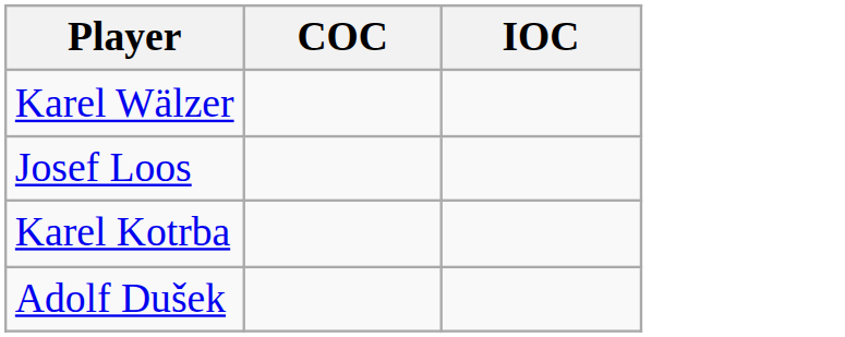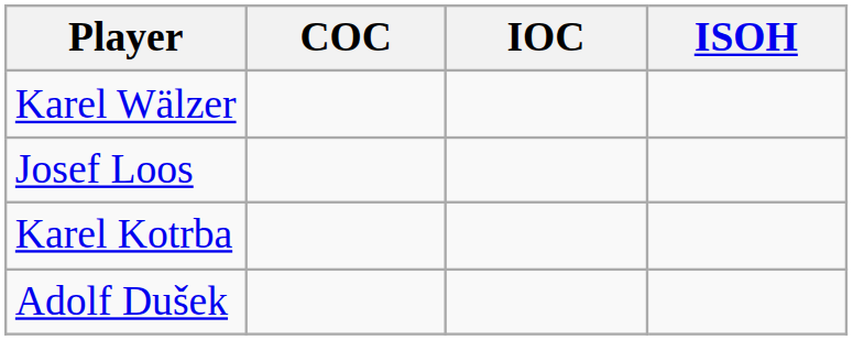 <table class="wikitable">
 <tr>
 <th>Player</th>
 <th width=70>COC</th>
 <th width=70>IOC</th>
+<th width=70><a href='#'>ISOH</a></th>
 </tr>
 <tr>
 <td><a href='#'>Karel Wälzer</a></td>
+<td align="center"></td>
 <td align="center"></td>
 <td align="center"></td>
 </tr>
 <tr>
 <td><a href='#'>Josef Loos</a></td>
 <td align="center"></td>
 <td align="center"></td>
+<td align="center"></td>
 </tr>
 <tr>
 <td><a href='#'>Karel Kotrba</a></td>
+<td align="center"></td>
 <td align="center"></td>
 <td align="center"></td>
 </tr>
 <tr>
 <td><a href='#'>Adolf Dušek</a></td>
 <td align="center"></td>
 <td align="center"></td>
+<td align="center"></td>
 </tr>
 </table>
